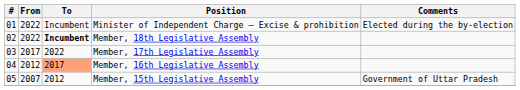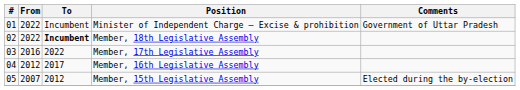 <table class="wikitable sortable">
 <tr>
 <th>#</th>
 <th>From</th>
 <th>To</th>
 <th>Position</th>
 <th>Comments</th>
 </tr>
 <tr>
 <td>01</td>
 <td>2022</td>
 <td>Incumbent</td>
 <td>Minister of Independent Charge – Excise & prohibition</td>
-<td>Elected during the by-election </td>
+<td>Government of Uttar Pradesh</td>
 </tr>
 <tr>
 <td>02</td>
 <td>2022</td>
 <td><strong>Incumbent</strong></td>
 <td>Member, <a href='#'>18th Legislative Assembly</a></td>
 <td></td>
 </tr>
 <tr>
 <td>03</td>
-<td>2017</td>
+<td>2016</td>
 <td>2022</td>
 <td>Member, <a href='#'>17th Legislative Assembly</a></td>
 <td></td>
 </tr>
 <tr>
 <td>04</td>
 <td>2012</td>
-<td style="background: lightsalmon;">2017</td>
+<td>2017</td>
 <td>Member, <a href='#'>16th Legislative Assembly</a></td>
 <td></td>
 </tr>
 <tr>
 <td>05</td>
 <td>2007</td>
 <td>2012</td>
 <td>Member, <a href='#'>15th Legislative Assembly</a></td>
-<td>Government of Uttar Pradesh</td>
+<td>Elected during the by-election </td>
 </tr>
 <tr>
 </tr>
 </table>
